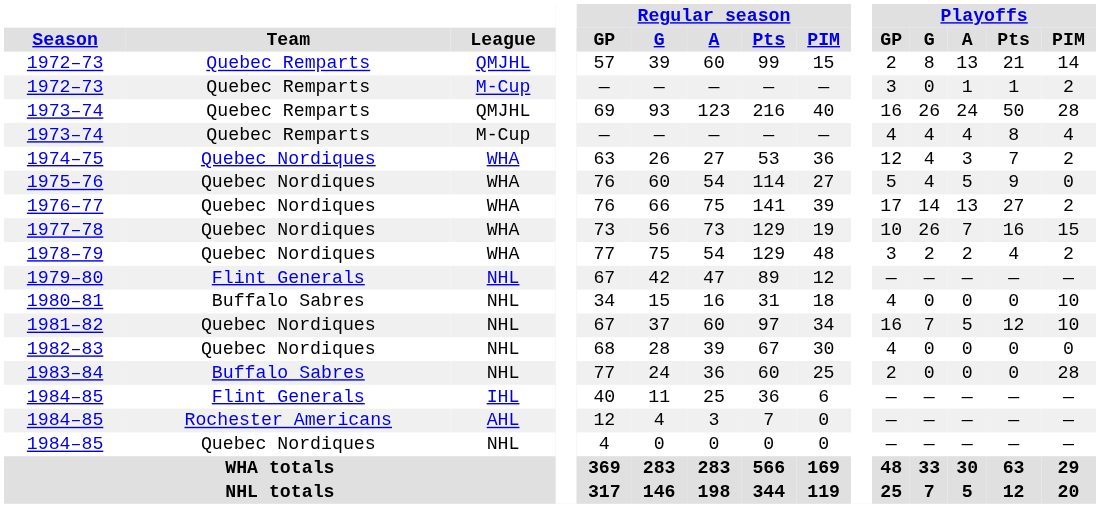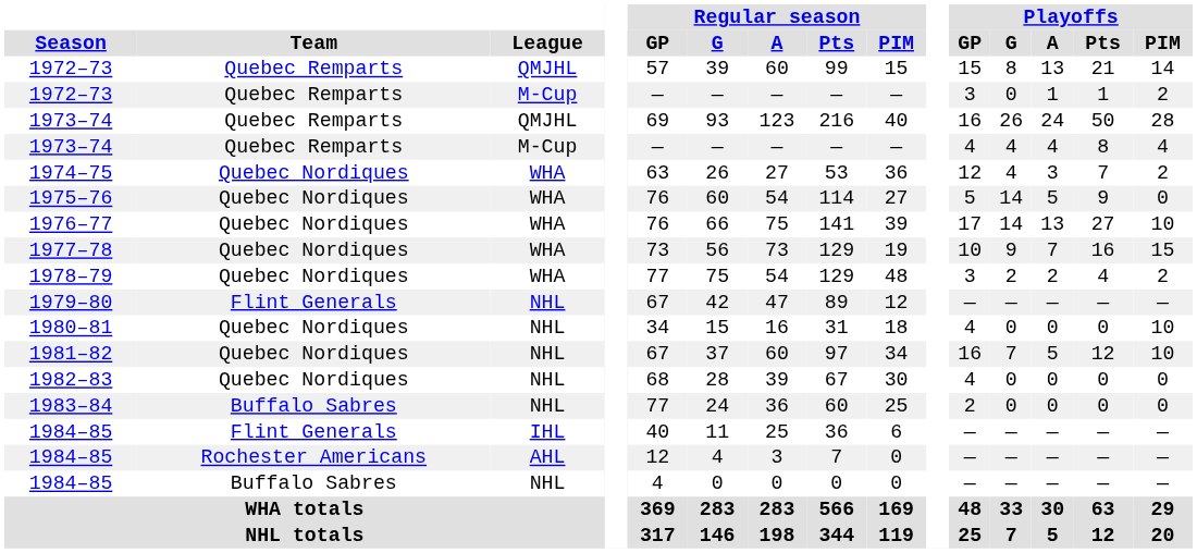 <table border="0" cellpadding="1" cellspacing="0" style="text-align:center; width:60em;">
 <tr style="background:#e0e0e0;">
 <th colspan="3"  bgcolor="#ffffff"> </th>
 <th rowspan="99" bgcolor="#ffffff"> </th>
 <th colspan="5"><a href='#'>Regular season</a></th>
 <th rowspan="99" bgcolor="#ffffff"> </th>
 <th colspan="5"><a href='#'>Playoffs</a></th>
 </tr>
 <tr style="background:#e0e0e0;">
 <th><a href='#'>Season</a></th>
 <th>Team</th>
 <th>League</th>
 <th>GP</th>
 <th><a href='#'>G</a></th>
 <th><a href='#'>A</a></th>
 <th><a href='#'>Pts</a></th>
 <th><a href='#'>PIM</a></th>
 <th>GP</th>
 <th>G</th>
 <th>A</th>
 <th>Pts</th>
 <th>PIM</th>
 </tr>
 <tr>
 <td><a href='#'>1972–73</a></td>
 <td><a href='#'>Quebec Remparts</a></td>
 <td><a href='#'>QMJHL</a></td>
 <td>57</td>
 <td>39</td>
 <td>60</td>
 <td>99</td>
 <td>15</td>
-<td>2</td>
+<td>15</td>
 <td>8</td>
 <td>13</td>
 <td>21</td>
 <td>14</td>
 </tr>
 <tr style="background:#f0f0f0;">
 <td><a href='#'>1972–73</a></td>
 <td>Quebec Remparts</td>
 <td><a href='#'>M-Cup</a></td>
 <td>—</td>
 <td>—</td>
 <td>—</td>
 <td>—</td>
 <td>—</td>
 <td>3</td>
 <td>0</td>
 <td>1</td>
 <td>1</td>
 <td>2</td>
 </tr>
 <tr>
 <td><a href='#'>1973–74</a></td>
 <td>Quebec Remparts</td>
 <td>QMJHL</td>
 <td>69</td>
 <td>93</td>
 <td>123</td>
 <td>216</td>
 <td>40</td>
 <td>16</td>
 <td>26</td>
 <td>24</td>
 <td>50</td>
 <td>28</td>
 </tr>
 <tr style="background:#f0f0f0;">
 <td><a href='#'>1973–74</a></td>
 <td>Quebec Remparts</td>
 <td>M-Cup</td>
 <td>—</td>
 <td>—</td>
 <td>—</td>
 <td>—</td>
 <td>—</td>
 <td>4</td>
 <td>4</td>
 <td>4</td>
 <td>8</td>
 <td>4</td>
 </tr>
 <tr>
 <td><a href='#'>1974–75</a></td>
 <td><a href='#'>Quebec Nordiques</a></td>
 <td><a href='#'>WHA</a></td>
 <td>63</td>
 <td>26</td>
 <td>27</td>
 <td>53</td>
 <td>36</td>
 <td>12</td>
 <td>4</td>
 <td>3</td>
 <td>7</td>
 <td>2</td>
 </tr>
 <tr style="background:#f0f0f0;">
 <td><a href='#'>1975–76</a></td>
 <td>Quebec Nordiques</td>
 <td>WHA</td>
 <td>76</td>
 <td>60</td>
 <td>54</td>
 <td>114</td>
 <td>27</td>
 <td>5</td>
-<td>4</td>
+<td>14</td>
 <td>5</td>
 <td>9</td>
 <td>0</td>
 </tr>
 <tr>
 <td><a href='#'>1976–77</a></td>
 <td>Quebec Nordiques</td>
 <td>WHA</td>
 <td>76</td>
 <td>66</td>
 <td>75</td>
 <td>141</td>
 <td>39</td>
 <td>17</td>
 <td>14</td>
 <td>13</td>
 <td>27</td>
-<td>2</td>
+<td>10</td>
 </tr>
 <tr style="background:#f0f0f0;">
 <td><a href='#'>1977–78</a></td>
 <td>Quebec Nordiques</td>
 <td>WHA</td>
 <td>73</td>
 <td>56</td>
 <td>73</td>
 <td>129</td>
 <td>19</td>
 <td>10</td>
-<td>26</td>
+<td>9</td>
 <td>7</td>
 <td>16</td>
 <td>15</td>
 </tr>
 <tr>
 <td><a href='#'>1978–79</a></td>
 <td>Quebec Nordiques</td>
 <td>WHA</td>
 <td>77</td>
 <td>75</td>
 <td>54</td>
 <td>129</td>
 <td>48</td>
 <td>3</td>
 <td>2</td>
 <td>2</td>
 <td>4</td>
 <td>2</td>
 </tr>
 <tr style="background:#f0f0f0;">
 <td><a href='#'>1979–80</a></td>
 <td><a href='#'>Flint Generals</a></td>
 <td><a href='#'>NHL</a></td>
 <td>67</td>
 <td>42</td>
 <td>47</td>
 <td>89</td>
 <td>12</td>
 <td>—</td>
 <td>—</td>
 <td>—</td>
 <td>—</td>
 <td>—</td>
 </tr>
 <tr>
 <td><a href='#'>1980–81</a></td>
-<td>Buffalo Sabres</td>
+<td>Quebec Nordiques</td>
 <td>NHL</td>
 <td>34</td>
 <td>15</td>
 <td>16</td>
 <td>31</td>
 <td>18</td>
 <td>4</td>
 <td>0</td>
 <td>0</td>
 <td>0</td>
 <td>10</td>
 </tr>
 <tr style="background:#f0f0f0;">
 <td><a href='#'>1981–82</a></td>
 <td>Quebec Nordiques</td>
 <td>NHL</td>
 <td>67</td>
 <td>37</td>
 <td>60</td>
 <td>97</td>
 <td>34</td>
 <td>16</td>
 <td>7</td>
 <td>5</td>
 <td>12</td>
 <td>10</td>
 </tr>
 <tr>
 <td><a href='#'>1982–83</a></td>
 <td>Quebec Nordiques</td>
 <td>NHL</td>
 <td>68</td>
 <td>28</td>
 <td>39</td>
 <td>67</td>
 <td>30</td>
 <td>4</td>
 <td>0</td>
 <td>0</td>
 <td>0</td>
 <td>0</td>
 </tr>
 <tr style="background:#f0f0f0;">
 <td><a href='#'>1983–84</a></td>
 <td><a href='#'>Buffalo Sabres</a></td>
 <td>NHL</td>
 <td>77</td>
 <td>24</td>
 <td>36</td>
 <td>60</td>
 <td>25</td>
 <td>2</td>
 <td>0</td>
 <td>0</td>
 <td>0</td>
-<td>28</td>
+<td>0</td>
 </tr>
 <tr>
 <td><a href='#'>1984–85</a></td>
 <td><a href='#'>Flint Generals</a></td>
 <td><a href='#'>IHL</a></td>
 <td>40</td>
 <td>11</td>
 <td>25</td>
 <td>36</td>
 <td>6</td>
 <td>—</td>
 <td>—</td>
 <td>—</td>
 <td>—</td>
 <td>—</td>
 </tr>
 <tr style="background:#f0f0f0;">
 <td><a href='#'>1984–85</a></td>
 <td><a href='#'>Rochester Americans</a></td>
 <td><a href='#'>AHL</a></td>
 <td>12</td>
 <td>4</td>
 <td>3</td>
 <td>7</td>
 <td>0</td>
 <td>—</td>
 <td>—</td>
 <td>—</td>
 <td>—</td>
 <td>—</td>
 </tr>
 <tr>
 <td><a href='#'>1984–85</a></td>
-<td>Quebec Nordiques</td>
+<td>Buffalo Sabres</td>
 <td>NHL</td>
 <td>4</td>
 <td>0</td>
 <td>0</td>
 <td>0</td>
 <td>0</td>
 <td>—</td>
 <td>—</td>
 <td>—</td>
 <td>—</td>
 <td>—</td>
 </tr>
 <tr style="background:#e0e0e0;">
 <th colspan="3">WHA totals</th>
 <th>369</th>
 <th>283</th>
 <th>283</th>
 <th>566</th>
 <th>169</th>
 <th>48</th>
 <th>33</th>
 <th>30</th>
 <th>63</th>
 <th>29</th>
 </tr>
 <tr style="background:#e0e0e0;">
 <th colspan="3">NHL totals</th>
 <th>317</th>
 <th>146</th>
 <th>198</th>
 <th>344</th>
 <th>119</th>
 <th>25</th>
 <th>7</th>
 <th>5</th>
 <th>12</th>
 <th>20</th>
 </tr>
 </table>
